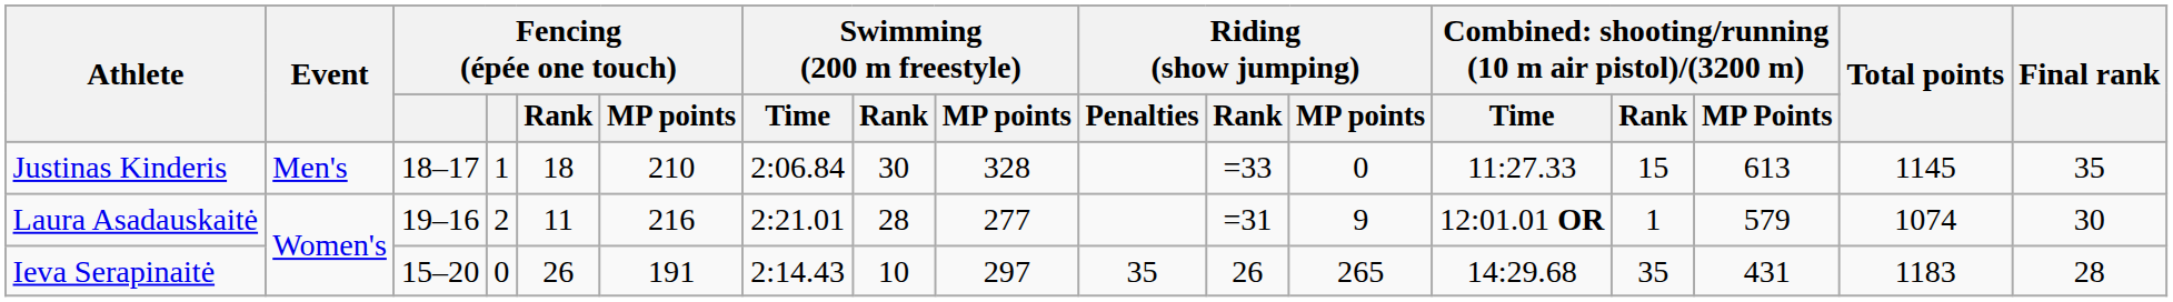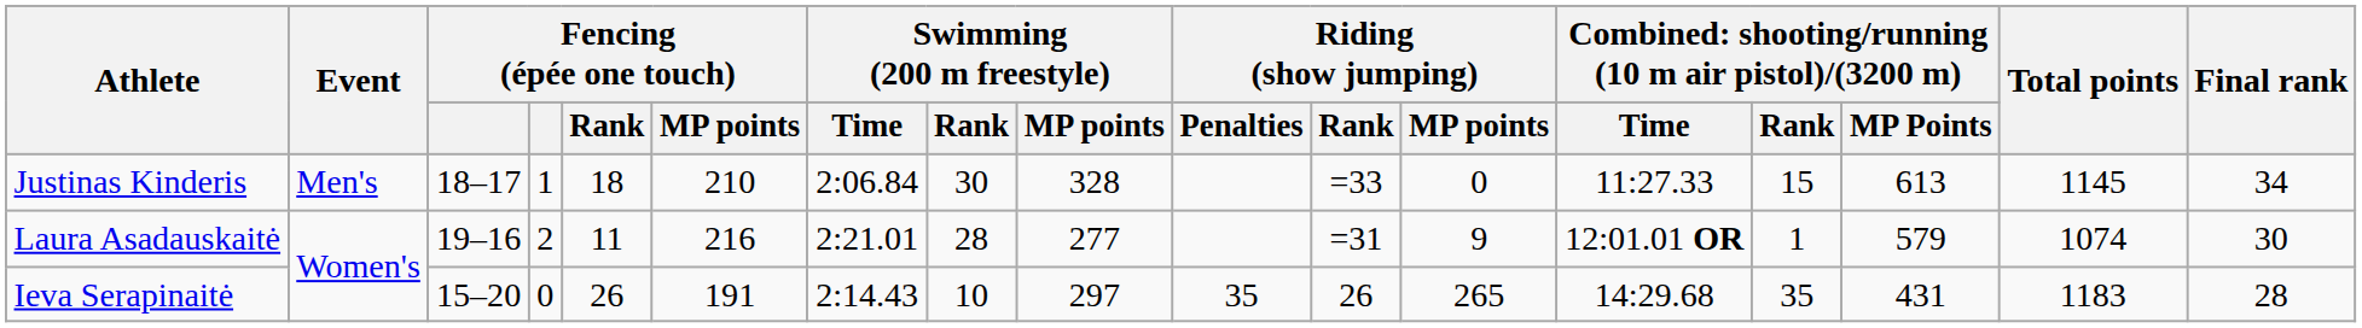 <table class="wikitable" style="font-size:90%">
 <tr>
 <th rowspan="2">Athlete</th>
 <th rowspan="2">Event</th>
 <th colspan=4>Fencing<br><span>(épée one touch)</span></th>
 <th colspan=3>Swimming<br><span>(200 m freestyle)</span></th>
 <th colspan=3>Riding<br><span>(show jumping)</span></th>
 <th colspan=3>Combined: shooting/running<br><span>(10 m air pistol)/(3200 m)</span></th>
 <th rowspan=2>Total points</th>
 <th rowspan=2>Final rank</th>
 </tr>
 <tr style="font-size:95%">
 <th></th>
 <th></th>
 <th>Rank</th>
 <th>MP points</th>
 <th>Time</th>
 <th>Rank</th>
 <th>MP points</th>
 <th>Penalties</th>
 <th>Rank</th>
 <th>MP points</th>
 <th>Time</th>
 <th>Rank</th>
 <th>MP Points</th>
 </tr>
 <tr align=center>
 <td align=left><a href='#'>Justinas Kinderis</a></td>
 <td align=left><a href='#'>Men's</a></td>
 <td>18–17</td>
 <td>1</td>
 <td>18</td>
 <td>210</td>
 <td>2:06.84</td>
 <td>30</td>
 <td>328</td>
 <td></td>
 <td>=33</td>
 <td>0</td>
 <td>11:27.33</td>
 <td>15</td>
 <td>613</td>
 <td>1145</td>
-<td>35</td>
+<td>34</td>
 </tr>
 <tr align=center>
 <td align=left><a href='#'>Laura Asadauskaitė</a></td>
 <td align=left rowspan=2><a href='#'>Women's</a></td>
 <td>19–16</td>
 <td>2</td>
 <td>11</td>
 <td>216</td>
 <td>2:21.01</td>
 <td>28</td>
 <td>277</td>
 <td></td>
 <td>=31</td>
 <td>9</td>
 <td>12:01.01 <strong>OR</strong></td>
 <td>1</td>
 <td>579</td>
 <td>1074</td>
 <td>30</td>
 </tr>
 <tr align=center>
 <td align=left><a href='#'>Ieva Serapinaitė</a></td>
 <td>15–20</td>
 <td>0</td>
 <td>26</td>
 <td>191</td>
 <td>2:14.43</td>
 <td>10</td>
 <td>297</td>
 <td>35</td>
 <td>26</td>
 <td>265</td>
 <td>14:29.68</td>
 <td>35</td>
 <td>431</td>
 <td>1183</td>
 <td>28</td>
 </tr>
 </table>
